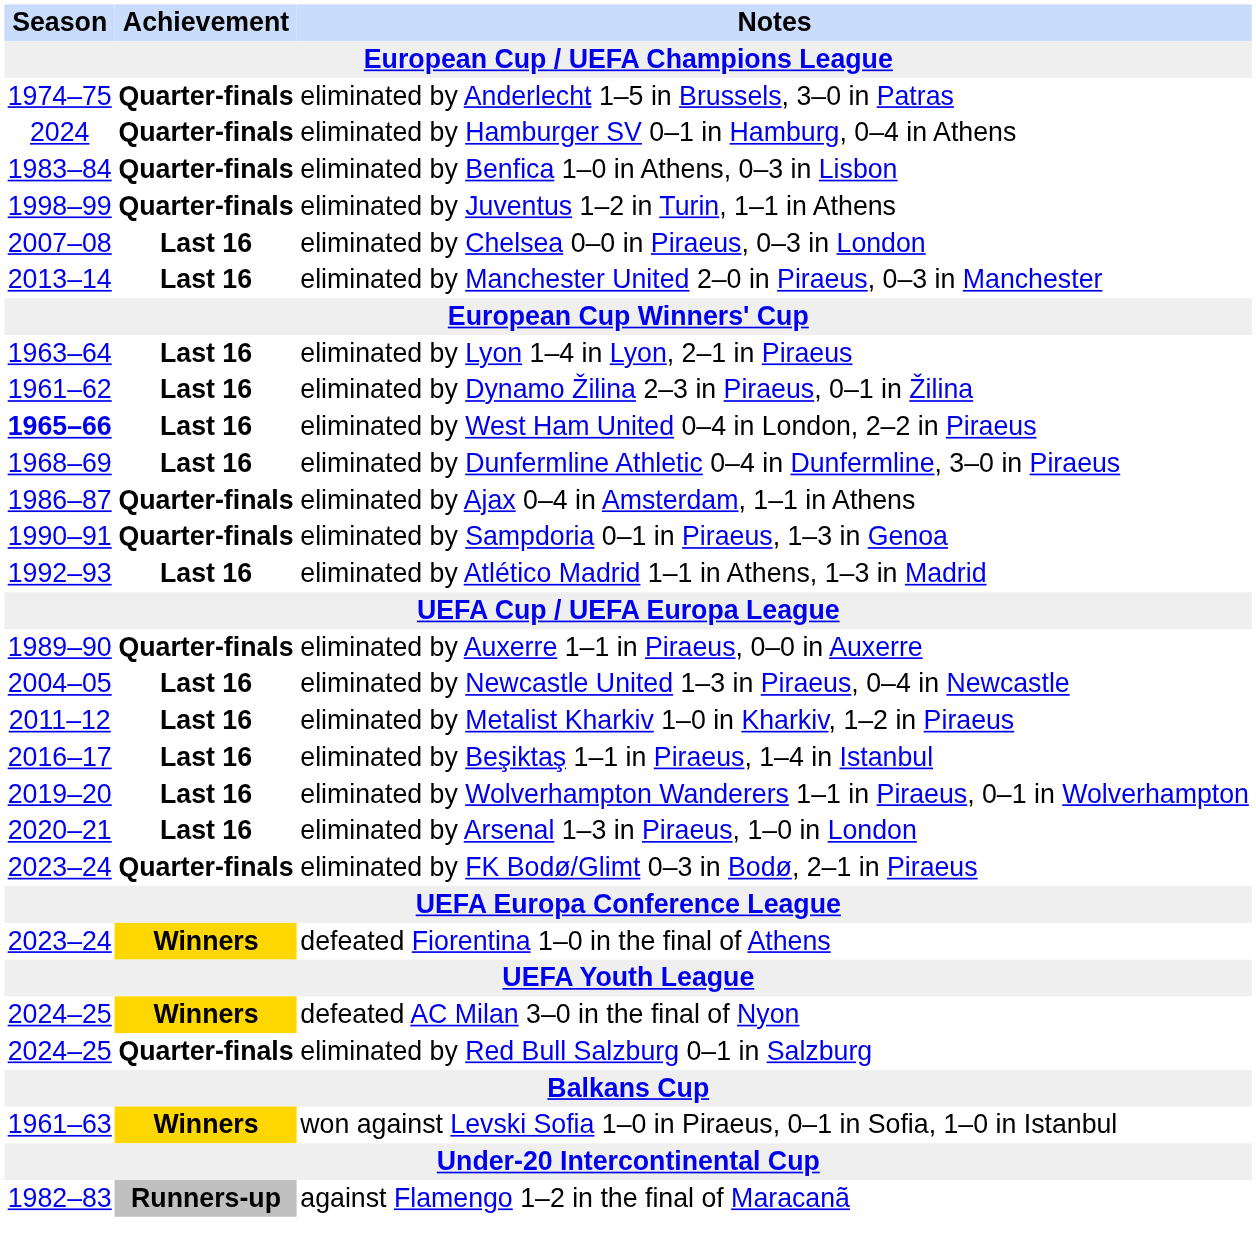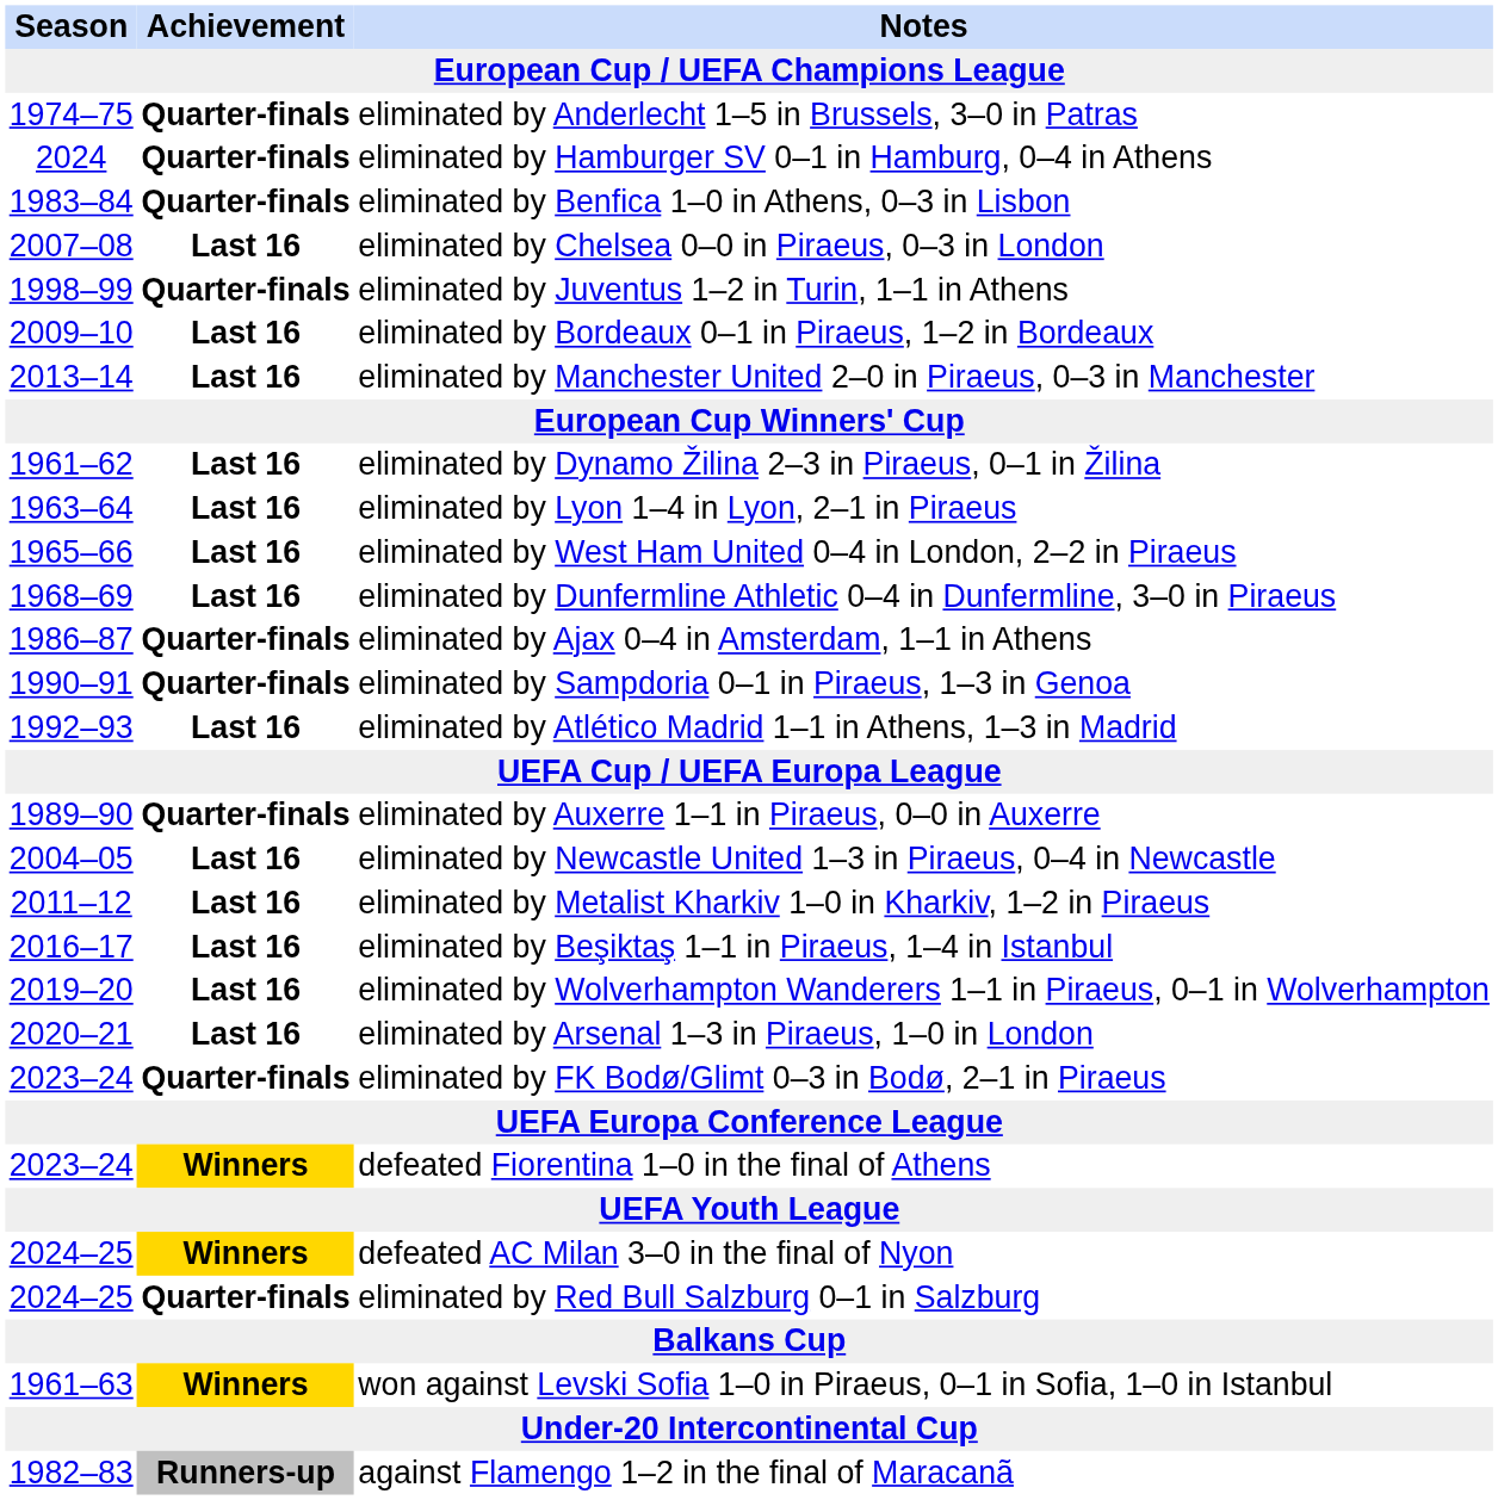 <table class="toccolours" border="0" cellpadding="2" cellspacing="0" style="float:left; margin:0.5em;">
 <tr style="background:#cadcfb;">
 <th>Season</th>
 <th>Achievement</th>
 <th>Notes</th>
 </tr>
 <tr>
 <th colspan="3" style="background:#efefef;"><a href='#'>European Cup / UEFA Champions League</a></th>
 </tr>
 <tr>
 <td style="text-align:center;"><a href='#'>1974–75</a></td>
 <td style="text-align:center;"><strong>Quarter-finals</strong></td>
 <td style="text-align:left;">eliminated by <a href='#'>Anderlecht</a> 1–5 in <a href='#'>Brussels</a>, 3–0 in <a href='#'>Patras</a></td>
 </tr>
 <tr>
 <td style="text-align:center;"><a href='#'>2024</a></td>
 <td style="text-align:center;"><strong>Quarter-finals</strong></td>
 <td style="text-align:left;">eliminated by <a href='#'>Hamburger SV</a> 0–1 in <a href='#'>Hamburg</a>, 0–4 in Athens</td>
 </tr>
 <tr>
 <td style="text-align:center;"><a href='#'>1983–84</a></td>
 <td style="text-align:center;"><strong>Quarter-finals</strong></td>
 <td style="text-align:left;">eliminated by <a href='#'>Benfica</a> 1–0 in Athens, 0–3 in <a href='#'>Lisbon</a></td>
 </tr>
 <tr>
+<td style="text-align:center;"><a href='#'>2007–08</a></td>
+<td style="text-align:center;"><strong>Last 16</strong></td>
+<td style="text-align:left;">eliminated by <a href='#'>Chelsea</a> 0–0 in <a href='#'>Piraeus</a>, 0–3 in <a href='#'>London</a></td>
+</tr>
+<tr>
 <td style="text-align:center;"><a href='#'>1998–99</a></td>
 <td style="text-align:center;"><strong>Quarter-finals</strong></td>
 <td style="text-align:left;">eliminated by <a href='#'>Juventus</a> 1–2 in <a href='#'>Turin</a>, 1–1 in Athens</td>
 </tr>
 <tr>
-<td style="text-align:center;"><a href='#'>2007–08</a></td>
+<td style="text-align:center;"><a href='#'>2009–10</a></td>
 <td style="text-align:center;"><strong>Last 16</strong></td>
-<td style="text-align:left;">eliminated by <a href='#'>Chelsea</a> 0–0 in <a href='#'>Piraeus</a>, 0–3 in <a href='#'>London</a></td>
+<td style="text-align:left;">eliminated by <a href='#'>Bordeaux</a> 0–1 in <a href='#'>Piraeus</a>, 1–2 in <a href='#'>Bordeaux</a></td>
 </tr>
 <tr>
 <td style="text-align:center;"><a href='#'>2013–14</a></td>
 <td style="text-align:center;"><strong>Last 16</strong></td>
 <td style="text-align:left;">eliminated by <a href='#'>Manchester United</a> 2–0 in <a href='#'>Piraeus</a>, 0–3 in <a href='#'>Manchester</a></td>
 </tr>
 <tr>
 <th colspan="3" style="background:#efefef;"><a href='#'>European Cup Winners' Cup</a></th>
 </tr>
 <tr>
+<td style="text-align:center;"><a href='#'>1961–62</a></td>
+<td style="text-align:center;"><strong>Last 16</strong></td>
+<td>eliminated by <a href='#'>Dynamo Žilina</a> 2–3 in <a href='#'>Piraeus</a>, 0–1 in <a href='#'>Žilina</a></td>
+</tr>
+<tr>
 <td style="text-align:center;"><a href='#'>1963–64</a></td>
 <td style="text-align:center;"><strong>Last 16</strong></td>
 <td style="text-align:left;">eliminated by <a href='#'>Lyon</a> 1–4 in <a href='#'>Lyon</a>, 2–1 in <a href='#'>Piraeus</a></td>
 </tr>
 <tr>
-<td style="text-align:center;"><a href='#'>1961–62</a></td>
-<td style="text-align:center;"><strong>Last 16</strong></td>
-<td>eliminated by <a href='#'>Dynamo Žilina</a> 2–3 in <a href='#'>Piraeus</a>, 0–1 in <a href='#'>Žilina</a></td>
-</tr>
-<tr>
-<td style="text-align:center;"><strong><a href='#'>1965–66</a></strong></td>
+<td style="text-align:center;"><a href='#'>1965–66</a></td>
 <td style="text-align:center;"><strong>Last 16</strong></td>
 <td style="text-align:left;">eliminated by <a href='#'>West Ham United</a> 0–4 in London, 2–2 in <a href='#'>Piraeus</a></td>
 </tr>
 <tr>
 <td style="text-align:center;"><a href='#'>1968–69</a></td>
 <td style="text-align:center;"><strong>Last 16</strong></td>
 <td style="text-align:left;">eliminated by <a href='#'>Dunfermline Athletic</a> 0–4 in <a href='#'>Dunfermline</a>, 3–0 in <a href='#'>Piraeus</a></td>
 </tr>
 <tr>
 <td style="text-align:center;"><a href='#'>1986–87</a></td>
 <td style="text-align:center;"><strong>Quarter-finals</strong></td>
 <td style="text-align:left;">eliminated by <a href='#'>Ajax</a> 0–4 in <a href='#'>Amsterdam</a>, 1–1 in Athens</td>
 </tr>
 <tr>
 <td style="text-align:center;"><a href='#'>1990–91</a></td>
 <td style="text-align:center;"><strong>Quarter-finals</strong></td>
 <td style="text-align:left;">eliminated by <a href='#'>Sampdoria</a> 0–1 in <a href='#'>Piraeus</a>, 1–3 in <a href='#'>Genoa</a></td>
 </tr>
 <tr>
 <td style="text-align:center;"><a href='#'>1992–93</a></td>
 <td style="text-align:center;"><strong>Last 16</strong></td>
 <td style="text-align:left;">eliminated by <a href='#'>Atlético Madrid</a> 1–1 in Athens, 1–3 in <a href='#'>Madrid</a></td>
 </tr>
 <tr>
 <th colspan="3" style="background:#efefef;"><a href='#'>UEFA Cup / UEFA Europa League</a></th>
 </tr>
 <tr>
 <td style="text-align:center;"><a href='#'>1989–90</a></td>
 <td style="text-align:center;"><strong>Quarter-finals</strong></td>
 <td style="text-align:left;">eliminated by <a href='#'>Auxerre</a> 1–1 in <a href='#'>Piraeus</a>, 0–0 in <a href='#'>Auxerre</a></td>
 </tr>
 <tr>
 <td style="text-align:center;"><a href='#'>2004–05</a></td>
 <td style="text-align:center;"><strong>Last 16</strong></td>
 <td style="text-align:left;">eliminated by <a href='#'>Newcastle United</a> 1–3 in <a href='#'>Piraeus</a>, 0–4 in <a href='#'>Newcastle</a></td>
 </tr>
 <tr>
 <td style="text-align:center;"><a href='#'>2011–12</a></td>
 <td style="text-align:center;"><strong>Last 16</strong></td>
 <td style="text-align:left;">eliminated by <a href='#'>Metalist Kharkiv</a> 1–0 in <a href='#'>Kharkiv</a>, 1–2 in <a href='#'>Piraeus</a></td>
 </tr>
 <tr>
 <td style="text-align:center;"><a href='#'>2016–17</a></td>
 <td style="text-align:center;"><strong>Last 16</strong></td>
 <td style="text-align:left;">eliminated by <a href='#'>Beşiktaş</a> 1–1 in <a href='#'>Piraeus</a>, 1–4 in <a href='#'>Istanbul</a></td>
 </tr>
 <tr>
 <td style="text-align:center;"><a href='#'>2019–20</a></td>
 <td style="text-align:center;"><strong>Last 16</strong></td>
 <td style="text-align:left;">eliminated by <a href='#'>Wolverhampton Wanderers</a> 1–1 in <a href='#'>Piraeus</a>, 0–1 in <a href='#'>Wolverhampton</a></td>
 </tr>
 <tr>
 <td style="text-align:center;"><a href='#'>2020–21</a></td>
 <td style="text-align:center;"><strong>Last 16</strong></td>
 <td>eliminated by <a href='#'>Arsenal</a> 1–3 in <a href='#'>Piraeus</a>, 1–0 in <a href='#'>London</a></td>
 </tr>
 <tr>
 <td style="text-align:center;"><a href='#'>2023–24</a></td>
 <td style="text-align:center;"><strong>Quarter-finals</strong></td>
 <td>eliminated by <a href='#'>FK Bodø/Glimt</a> 0–3 in <a href='#'>Bodø</a>, 2–1 in <a href='#'>Piraeus</a></td>
 </tr>
 <tr>
 <th colspan="3" style="background:#efefef;"><a href='#'><strong>UEFA Europa Conference League</strong></a></th>
 </tr>
 <tr>
 <td style="text-align:center;"><a href='#'>2023–24</a></td>
 <th style="background:gold;">Winners</th>
 <td>defeated <a href='#'>Fiorentina</a> 1–0 in the final of <a href='#'>Athens</a></td>
 </tr>
 <tr>
 <th colspan="3" style="background:#efefef;"><a href='#'>UEFA Youth League</a></th>
 </tr>
 <tr>
 <td style="text-align:center;"><a href='#'>2024–25</a></td>
 <th style="background:gold;">Winners</th>
 <td>defeated <a href='#'>AC Milan</a> 3–0 in the final of <a href='#'>Nyon</a></td>
 </tr>
 <tr>
 <td style="text-align:center;"><a href='#'>2024–25</a></td>
 <th>Quarter-finals</th>
 <td>eliminated by <a href='#'>Red Bull Salzburg</a> 0–1 in <a href='#'>Salzburg</a></td>
 </tr>
 <tr>
 <th colspan="3" style="background:#efefef;"><a href='#'>Balkans Cup</a></th>
 </tr>
 <tr>
 <td align="center"><a href='#'>1961–63</a></td>
 <th style="background:gold;">Winners</th>
 <td align="left">won against <a href='#'>Levski Sofia</a> 1–0 in Piraeus, 0–1 in Sofia, 1–0 in Istanbul</td>
 </tr>
 <tr>
 <th colspan="3" style="background:#efefef;"><a href='#'>Under-20 Intercontinental Cup</a></th>
 </tr>
 <tr>
 <td style="text-align:center;"><a href='#'>1982–83</a></td>
 <th style="background:silver;">Runners-up</th>
 <td>against <a href='#'>Flamengo</a> 1–2 in the final of <a href='#'>Maracanã</a></td>
 </tr>
 </table>
